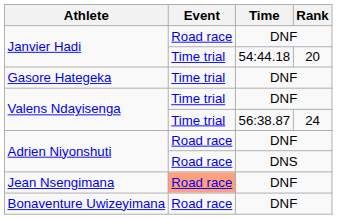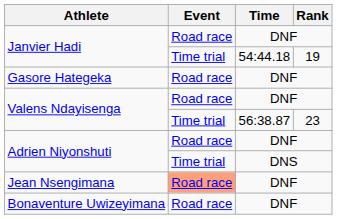 <table class=wikitable style="font-size:90%">
 <tr>
 <th>Athlete</th>
 <th>Event</th>
 <th>Time</th>
 <th>Rank</th>
 </tr>
 <tr align=center>
 <td align=left rowspan=2><a href='#'>Janvier Hadi</a></td>
 <td align=left><a href='#'>Road race</a></td>
 <td colspan=2>DNF</td>
 </tr>
 <tr align=center>
 <td align=left><a href='#'>Time trial</a></td>
 <td>54:44.18</td>
-<td>20</td>
+<td>19</td>
 </tr>
 <tr align=center>
 <td align=left><a href='#'>Gasore Hategeka</a></td>
-<td align=left><a href='#'>Time trial</a></td>
+<td align=left><a href='#'>Road race</a></td>
 <td colspan=2>DNF</td>
 </tr>
 <tr align=center>
 <td align=left rowspan=2><a href='#'>Valens Ndayisenga</a></td>
-<td align=left><a href='#'>Time trial</a></td>
+<td align=left><a href='#'>Road race</a></td>
 <td colspan=2>DNF</td>
 </tr>
 <tr align=center>
 <td align=left><a href='#'>Time trial</a></td>
 <td>56:38.87</td>
-<td>24</td>
+<td>23</td>
 </tr>
 <tr align=center>
 <td align=left rowspan=2><a href='#'>Adrien Niyonshuti</a></td>
 <td align=left><a href='#'>Road race</a></td>
 <td colspan=2>DNF</td>
 </tr>
 <tr align=center>
-<td align=left><a href='#'>Road race</a></td>
+<td align=left><a href='#'>Time trial</a></td>
 <td colspan=2>DNS</td>
 </tr>
 <tr align=center>
 <td align=left><a href='#'>Jean Nsengimana</a></td>
 <td align=left style="background: lightsalmon;"><a href='#'>Road race</a></td>
 <td colspan=2>DNF</td>
 </tr>
 <tr align=center>
 <td align=left><a href='#'>Bonaventure Uwizeyimana</a></td>
 <td align=left><a href='#'>Road race</a></td>
 <td colspan=2>DNF</td>
 </tr>
 </table>
